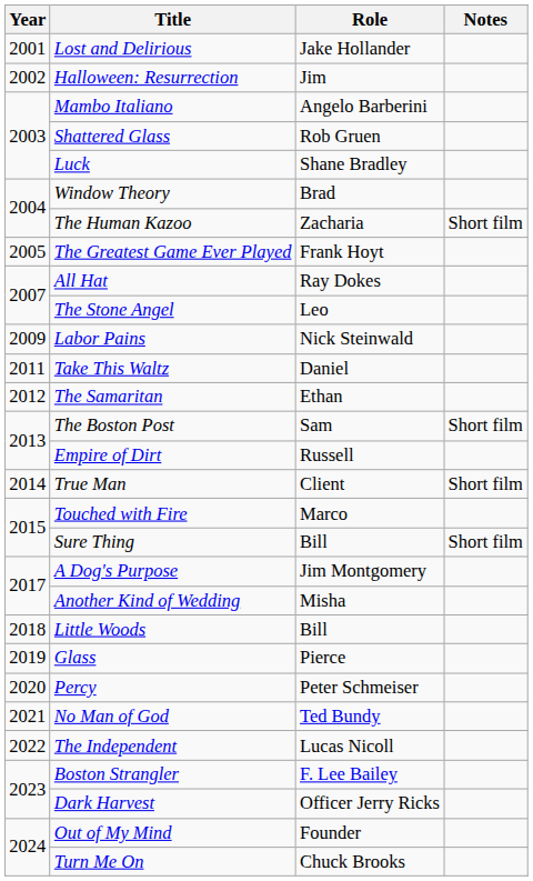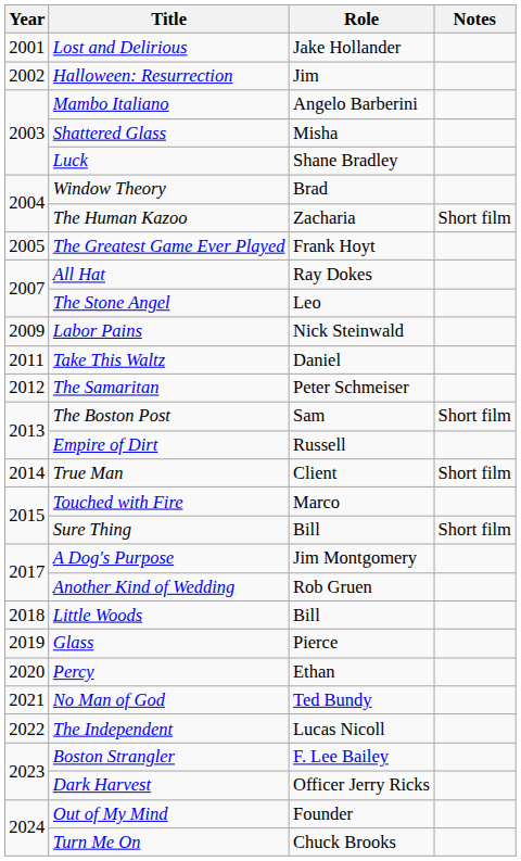 <table class="wikitable">
 <tr>
 <th scope="col">Year</th>
 <th scope="col">Title</th>
 <th scope="col">Role</th>
 <th scope="col">Notes</th>
 </tr>
 <tr>
 <td>2001</td>
 <td><em><a href='#'>Lost and Delirious</a></em></td>
 <td>Jake Hollander</td>
 <td></td>
 </tr>
 <tr>
 <td>2002</td>
 <td><em><a href='#'>Halloween: Resurrection</a></em></td>
 <td>Jim</td>
 <td></td>
 </tr>
 <tr>
 <td rowspan="3">2003</td>
 <td><em><a href='#'>Mambo Italiano</a></em></td>
 <td>Angelo Barberini</td>
 <td></td>
 </tr>
 <tr>
 <td><em><a href='#'>Shattered Glass</a></em></td>
-<td>Rob Gruen</td>
+<td>Misha</td>
 <td></td>
 </tr>
 <tr>
 <td><em><a href='#'>Luck</a></em></td>
 <td>Shane Bradley</td>
 <td></td>
 </tr>
 <tr>
 <td rowspan="2">2004</td>
 <td><em>Window Theory</em></td>
 <td>Brad</td>
 <td></td>
 </tr>
 <tr>
 <td><em>The Human Kazoo</em></td>
 <td>Zacharia</td>
 <td>Short film</td>
 </tr>
 <tr>
 <td>2005</td>
 <td><em><a href='#'>The Greatest Game Ever Played</a></em></td>
 <td>Frank Hoyt</td>
 <td></td>
 </tr>
 <tr>
 <td rowspan="2">2007</td>
 <td><em><a href='#'>All Hat</a></em></td>
 <td>Ray Dokes</td>
 <td></td>
 </tr>
 <tr>
 <td><em><a href='#'>The Stone Angel</a></em></td>
 <td>Leo</td>
 <td></td>
 </tr>
 <tr>
 <td>2009</td>
 <td><em><a href='#'>Labor Pains</a></em></td>
 <td>Nick Steinwald</td>
 <td></td>
 </tr>
 <tr>
 <td>2011</td>
 <td><em><a href='#'>Take This Waltz</a></em></td>
 <td>Daniel</td>
 <td></td>
 </tr>
 <tr>
 <td>2012</td>
 <td><em><a href='#'>The Samaritan</a></em></td>
-<td>Ethan</td>
+<td>Peter Schmeiser</td>
 <td></td>
 </tr>
 <tr>
 <td rowspan="2">2013</td>
 <td><em>The Boston Post</em></td>
 <td>Sam</td>
 <td>Short film</td>
 </tr>
 <tr>
 <td><em><a href='#'>Empire of Dirt</a></em></td>
 <td>Russell</td>
 <td></td>
 </tr>
 <tr>
 <td>2014</td>
 <td><em>True Man</em></td>
 <td>Client</td>
 <td>Short film</td>
 </tr>
 <tr>
 <td rowspan="2">2015</td>
 <td><em><a href='#'>Touched with Fire</a></em></td>
 <td>Marco</td>
 <td></td>
 </tr>
 <tr>
 <td><em>Sure Thing</em></td>
 <td>Bill</td>
 <td>Short film</td>
 </tr>
 <tr>
 <td rowspan="2">2017</td>
 <td><em><a href='#'>A Dog's Purpose</a></em></td>
 <td>Jim Montgomery</td>
 <td></td>
 </tr>
 <tr>
 <td><em><a href='#'>Another Kind of Wedding</a></em></td>
-<td>Misha</td>
+<td>Rob Gruen</td>
 <td></td>
 </tr>
 <tr>
 <td>2018</td>
 <td><em><a href='#'>Little Woods</a></em></td>
 <td>Bill</td>
 <td></td>
 </tr>
 <tr>
 <td>2019</td>
 <td><em><a href='#'>Glass</a></em></td>
 <td>Pierce</td>
 <td></td>
 </tr>
 <tr>
 <td>2020</td>
 <td><em><a href='#'>Percy</a></em></td>
-<td>Peter Schmeiser</td>
+<td>Ethan</td>
 <td></td>
 </tr>
 <tr>
 <td>2021</td>
 <td><em><a href='#'>No Man of God</a></em></td>
 <td><a href='#'>Ted Bundy</a></td>
 <td></td>
 </tr>
 <tr>
 <td>2022</td>
 <td><em><a href='#'>The Independent</a></em></td>
 <td>Lucas Nicoll</td>
 <td></td>
 </tr>
 <tr>
 <td rowspan="2">2023</td>
 <td><em><a href='#'>Boston Strangler</a></em></td>
 <td><a href='#'>F. Lee Bailey</a></td>
 <td></td>
 </tr>
 <tr>
 <td><em><a href='#'>Dark Harvest</a></em></td>
 <td>Officer Jerry Ricks</td>
 <td></td>
 </tr>
 <tr>
 <td rowspan="2">2024</td>
 <td><em><a href='#'>Out of My Mind</a></em></td>
 <td>Founder</td>
 <td></td>
 </tr>
 <tr>
 <td><em><a href='#'>Turn Me On</a></em></td>
 <td>Chuck Brooks</td>
 <td></td>
 </tr>
 </table>
